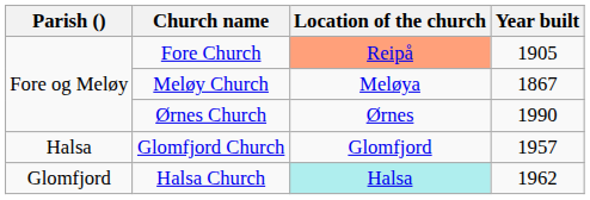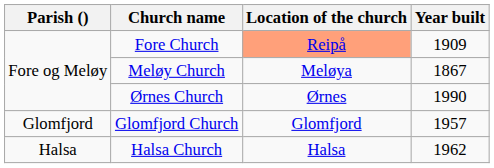 <table class="wikitable" style="text-align:center">
 <tr>
 <th>Parish ()</th>
 <th>Church name</th>
 <th>Location of the church</th>
 <th>Year built</th>
 </tr>
 <tr>
 <td rowspan="3">Fore og Meløy</td>
 <td><a href='#'>Fore Church</a></td>
 <td style="background: lightsalmon;"><a href='#'>Reipå</a></td>
-<td>1905</td>
+<td>1909</td>
 </tr>
 <tr>
 <td><a href='#'>Meløy Church</a></td>
 <td><a href='#'>Meløya</a></td>
 <td>1867</td>
 </tr>
 <tr>
 <td><a href='#'>Ørnes Church</a></td>
 <td><a href='#'>Ørnes</a></td>
 <td>1990</td>
 </tr>
 <tr>
-<td>Halsa</td>
+<td>Glomfjord</td>
 <td><a href='#'>Glomfjord Church</a></td>
 <td><a href='#'>Glomfjord</a></td>
 <td>1957</td>
 </tr>
 <tr>
-<td>Glomfjord</td>
+<td>Halsa</td>
 <td><a href='#'>Halsa Church</a></td>
-<td style="background: paleturquoise;"><a href='#'>Halsa</a></td>
+<td><a href='#'>Halsa</a></td>
 <td>1962</td>
 </tr>
 </table>
